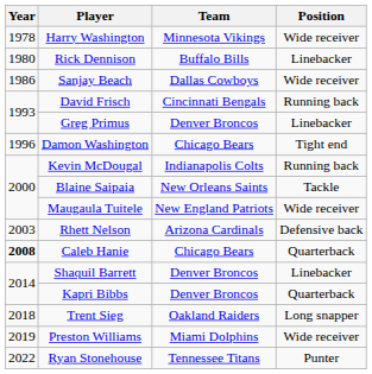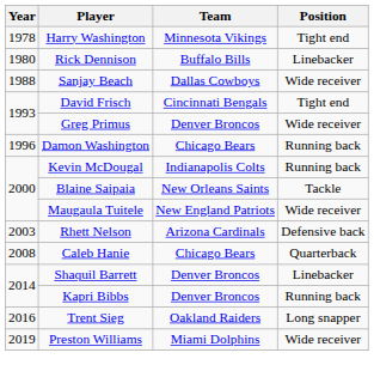 <table class="wikitable sortable" style="text-align: center;">
 <tr>
 <th>Year</th>
 <th>Player</th>
 <th>Team</th>
 <th>Position</th>
 </tr>
 <tr>
 <td>1978</td>
 <td><a href='#'>Harry Washington</a></td>
 <td><a href='#'>Minnesota Vikings</a></td>
-<td>Wide receiver</td>
+<td>Tight end</td>
 </tr>
 <tr>
 <td>1980</td>
 <td><a href='#'>Rick Dennison</a></td>
 <td><a href='#'>Buffalo Bills</a></td>
 <td>Linebacker</td>
 </tr>
 <tr>
-<td>1986</td>
+<td>1988</td>
 <td><a href='#'>Sanjay Beach</a></td>
 <td><a href='#'>Dallas Cowboys</a></td>
 <td>Wide receiver</td>
 </tr>
 <tr>
 <td rowspan="2">1993</td>
 <td><a href='#'>David Frisch</a></td>
 <td><a href='#'>Cincinnati Bengals</a></td>
-<td>Running back</td>
+<td>Tight end</td>
 </tr>
 <tr>
 <td><a href='#'>Greg Primus</a></td>
 <td><a href='#'>Denver Broncos</a></td>
-<td>Linebacker</td>
+<td>Wide receiver</td>
 </tr>
 <tr>
 <td>1996</td>
 <td><a href='#'>Damon Washington</a></td>
 <td><a href='#'>Chicago Bears</a></td>
-<td>Tight end</td>
+<td>Running back</td>
 </tr>
 <tr>
 <td rowspan="3">2000</td>
 <td><a href='#'>Kevin McDougal</a></td>
 <td><a href='#'>Indianapolis Colts</a></td>
 <td>Running back</td>
 </tr>
 <tr>
 <td><a href='#'>Blaine Saipaia</a></td>
 <td><a href='#'>New Orleans Saints</a></td>
 <td>Tackle</td>
 </tr>
 <tr>
 <td><a href='#'>Maugaula Tuitele</a></td>
 <td><a href='#'>New England Patriots</a></td>
 <td>Wide receiver</td>
 </tr>
 <tr>
 <td>2003</td>
 <td><a href='#'>Rhett Nelson</a></td>
 <td><a href='#'>Arizona Cardinals</a></td>
 <td>Defensive back</td>
 </tr>
 <tr>
-<td><strong>2008</strong></td>
+<td>2008</td>
 <td><a href='#'>Caleb Hanie</a></td>
 <td><a href='#'>Chicago Bears</a></td>
 <td>Quarterback</td>
 </tr>
 <tr>
 <td rowspan="2">2014</td>
 <td><a href='#'>Shaquil Barrett</a></td>
 <td><a href='#'>Denver Broncos</a></td>
 <td>Linebacker</td>
 </tr>
 <tr>
 <td><a href='#'>Kapri Bibbs</a></td>
 <td><a href='#'>Denver Broncos</a></td>
-<td>Quarterback</td>
+<td>Running back</td>
 </tr>
 <tr>
-<td>2018</td>
+<td>2016</td>
 <td><a href='#'>Trent Sieg</a></td>
 <td><a href='#'>Oakland Raiders</a></td>
 <td>Long snapper</td>
 </tr>
 <tr>
 <td>2019</td>
 <td><a href='#'>Preston Williams</a></td>
 <td><a href='#'>Miami Dolphins</a></td>
 <td>Wide receiver</td>
 </tr>
-<tr>
-<td>2022</td>
-<td><a href='#'>Ryan Stonehouse</a></td>
-<td><a href='#'>Tennessee Titans</a></td>
-<td>Punter</td>
-</tr>
 </table>
